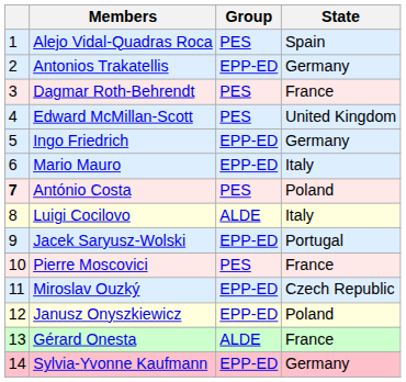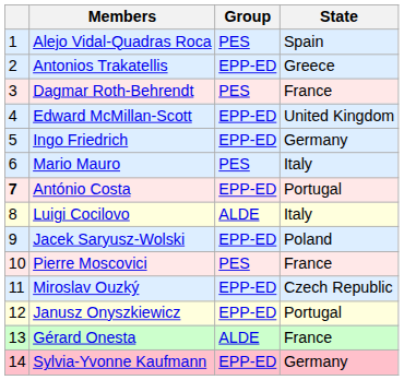 <table class="wikitable sortable">
 <tr>
 <th class="unsortable"></th>
 <th>Members</th>
 <th>Group</th>
 <th>State</th>
 </tr>
 <tr --- bgcolor=#DDEEFF>
 <td>1</td>
 <td><a href='#'>Alejo Vidal-Quadras Roca</a></td>
 <td><a href='#'>PES</a></td>
 <td> Spain</td>
 </tr>
 <tr --- bgcolor=#DDEEFF>
 <td>2</td>
 <td><a href='#'>Antonios Trakatellis</a></td>
 <td><a href='#'>EPP-ED</a></td>
-<td> Germany</td>
+<td> Greece</td>
 </tr>
 <tr --- bgcolor=#FFE8E8>
 <td>3</td>
 <td><a href='#'>Dagmar Roth-Behrendt</a></td>
 <td><a href='#'>PES</a></td>
 <td> France</td>
 </tr>
 <tr --- bgcolor=#DDEEFF>
 <td>4</td>
 <td><a href='#'>Edward McMillan-Scott</a></td>
-<td><a href='#'>PES</a></td>
+<td><a href='#'>EPP-ED</a></td>
 <td> United Kingdom</td>
 </tr>
 <tr --- bgcolor=#DDEEFF>
 <td>5</td>
 <td><a href='#'>Ingo Friedrich</a></td>
 <td><a href='#'>EPP-ED</a></td>
 <td> Germany</td>
 </tr>
 <tr --- bgcolor=#DDEEFF>
 <td>6</td>
 <td><a href='#'>Mario Mauro</a></td>
-<td><a href='#'>EPP-ED</a></td>
+<td><a href='#'>PES</a></td>
 <td> Italy</td>
 </tr>
 <tr --- bgcolor=#FFE8E8>
 <td><strong>7</strong></td>
 <td><a href='#'>António Costa</a></td>
-<td><a href='#'>PES</a></td>
-<td> Poland</td>
+<td><a href='#'>EPP-ED</a></td>
+<td> Portugal</td>
 </tr>
 <tr --- bgcolor=#FFFFDD>
 <td>8</td>
 <td><a href='#'>Luigi Cocilovo</a></td>
 <td><a href='#'>ALDE</a></td>
 <td> Italy</td>
 </tr>
 <tr --- bgcolor=#DDEEFF>
 <td>9</td>
 <td><a href='#'>Jacek Saryusz-Wolski</a></td>
 <td><a href='#'>EPP-ED</a></td>
-<td> Portugal</td>
+<td> Poland</td>
 </tr>
 <tr --- bgcolor=#FFE8E8>
 <td>10</td>
 <td><a href='#'>Pierre Moscovici</a></td>
 <td><a href='#'>PES</a></td>
 <td> France</td>
 </tr>
 <tr --- bgcolor=#DDEEFF>
 <td>11</td>
 <td><a href='#'>Miroslav Ouzký</a></td>
 <td><a href='#'>EPP-ED</a></td>
 <td> Czech Republic</td>
 </tr>
 <tr --- bgcolor=#FFFFDD>
 <td>12</td>
 <td><a href='#'>Janusz Onyszkiewicz</a></td>
 <td><a href='#'>EPP-ED</a></td>
-<td> Poland</td>
+<td> Portugal</td>
 </tr>
 <tr --- bgcolor=#CCFFCC>
 <td>13</td>
 <td><a href='#'>Gérard Onesta</a></td>
 <td><a href='#'>ALDE</a></td>
 <td> France</td>
 </tr>
 <tr --- bgcolor=#FFC0CB>
 <td>14</td>
 <td><a href='#'>Sylvia-Yvonne Kaufmann</a></td>
 <td><a href='#'>EPP-ED</a></td>
 <td> Germany</td>
 </tr>
 </table>
